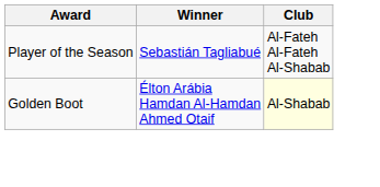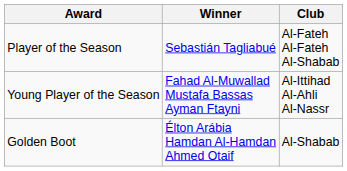 <table class="wikitable">
 <tr>
 <th>Award</th>
 <th>Winner</th>
 <th>Club</th>
 </tr>
 <tr>
 <td>Player of the Season</td>
 <td> <a href='#'>Sebastián Tagliabué</a></td>
 <td>Al-Fateh<br>Al-Fateh<br>Al-Shabab</td>
 </tr>
 <tr>
+<td>Young Player of the Season</td>
+<td>  <a href='#'>Fahad Al-Muwallad</a><br>  <a href='#'>Mustafa Bassas</a><br>  <a href='#'>Ayman Ftayni</a></td>
+<td>Al-Ittihad<br>Al-Ahli<br>Al-Nassr</td>
+</tr>
+<tr>
 <td>Golden Boot</td>
 <td>  <a href='#'>Élton Arábia</a><br>  <a href='#'>Hamdan Al-Hamdan</a><br>  <a href='#'>Ahmed Otaif</a></td>
-<td style="background: lightyellow;">Al-Shabab</td>
+<td>Al-Shabab</td>
 </tr>
 </table>
